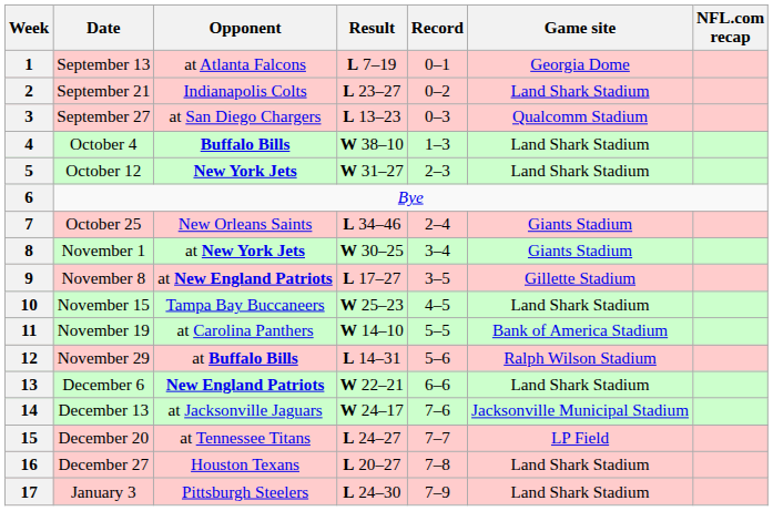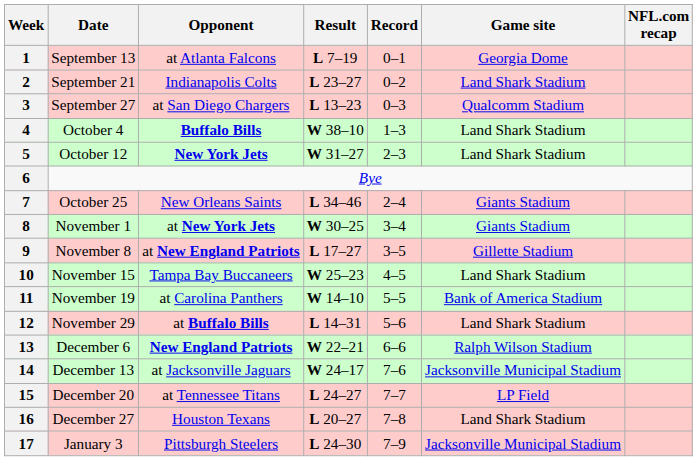 <table class="wikitable" style="align=center">
 <tr>
 <th>Week</th>
 <th>Date</th>
 <th>Opponent</th>
 <th>Result</th>
 <th>Record</th>
 <th>Game site</th>
 <th>NFL.com<br>recap</th>
 </tr>
 <tr style="text-align:center; background:#fcc;">
 <th>1</th>
 <td>September 13</td>
 <td>at <a href='#'>Atlanta Falcons</a></td>
 <td><strong>L</strong> 7–19</td>
 <td>0–1</td>
 <td><a href='#'>Georgia Dome</a></td>
 <td></td>
 </tr>
 <tr style="text-align:center; background:#fcc;">
 <th>2</th>
 <td>September 21</td>
 <td><a href='#'>Indianapolis Colts</a></td>
 <td><strong>L</strong> 23–27</td>
 <td>0–2</td>
 <td><a href='#'>Land Shark Stadium</a></td>
 <td></td>
 </tr>
 <tr style="text-align:center; background:#fcc;">
 <th>3</th>
 <td>September 27</td>
 <td>at <a href='#'>San Diego Chargers</a></td>
 <td><strong>L</strong> 13–23</td>
 <td>0–3</td>
 <td><a href='#'>Qualcomm Stadium</a></td>
 <td></td>
 </tr>
 <tr style="text-align:center; background:#cfc;">
 <th>4</th>
 <td>October 4</td>
 <td><strong><a href='#'>Buffalo Bills</a></strong></td>
 <td><strong>W</strong> 38–10</td>
 <td>1–3</td>
 <td>Land Shark Stadium</td>
 <td></td>
 </tr>
 <tr style="text-align:center; background:#cfc;">
 <th>5</th>
 <td>October 12</td>
 <td><strong><a href='#'>New York Jets</a></strong></td>
 <td><strong>W</strong> 31–27</td>
 <td>2–3</td>
 <td>Land Shark Stadium</td>
 <td></td>
 </tr>
 <tr style="text-align:center;">
 <th>6</th>
 <td colspan="8"><em><a href='#'>Bye</a></em></td>
 </tr>
 <tr style="text-align:center; background:#fcc;">
 <th>7</th>
 <td>October 25</td>
 <td><a href='#'>New Orleans Saints</a></td>
 <td><strong>L</strong> 34–46</td>
 <td>2–4</td>
 <td><a href='#'>Giants Stadium</a></td>
 <td></td>
 </tr>
 <tr style="text-align:center; background:#cfc;">
 <th>8</th>
 <td>November 1</td>
 <td>at <strong><a href='#'>New York Jets</a></strong></td>
 <td><strong>W</strong> 30–25</td>
 <td>3–4</td>
 <td><a href='#'>Giants Stadium</a></td>
 <td></td>
 </tr>
 <tr style="text-align:center; background:#fcc;">
 <th>9</th>
 <td>November 8</td>
 <td>at <strong><a href='#'>New England Patriots</a></strong></td>
 <td><strong>L</strong> 17–27</td>
 <td>3–5</td>
 <td><a href='#'>Gillette Stadium</a></td>
 <td></td>
 </tr>
 <tr style="text-align:center; background:#cfc;">
 <th>10</th>
 <td>November 15</td>
 <td><a href='#'>Tampa Bay Buccaneers</a></td>
 <td><strong>W</strong> 25–23</td>
 <td>4–5</td>
 <td>Land Shark Stadium</td>
 <td></td>
 </tr>
 <tr style="text-align:center; background:#cfc;">
 <th>11</th>
 <td>November 19</td>
 <td>at <a href='#'>Carolina Panthers</a></td>
 <td><strong>W</strong> 14–10</td>
 <td>5–5</td>
 <td><a href='#'>Bank of America Stadium</a></td>
 <td></td>
 </tr>
 <tr style="text-align:center; background:#fcc;">
 <th>12</th>
 <td>November 29</td>
 <td>at <strong><a href='#'>Buffalo Bills</a></strong></td>
 <td><strong>L</strong> 14–31</td>
 <td>5–6</td>
-<td><a href='#'>Ralph Wilson Stadium</a></td>
+<td>Land Shark Stadium</td>
 <td></td>
 </tr>
 <tr style="text-align:center; background:#cfc;">
 <th>13</th>
 <td>December 6</td>
 <td><strong><a href='#'>New England Patriots</a></strong></td>
 <td><strong>W</strong> 22–21</td>
 <td>6–6</td>
-<td>Land Shark Stadium</td>
+<td><a href='#'>Ralph Wilson Stadium</a></td>
 <td></td>
 </tr>
 <tr style="text-align:center; background:#cfc;">
 <th>14</th>
 <td>December 13</td>
 <td>at <a href='#'>Jacksonville Jaguars</a></td>
 <td><strong>W</strong> 24–17</td>
 <td>7–6</td>
 <td><a href='#'>Jacksonville Municipal Stadium</a></td>
 <td></td>
 </tr>
 <tr style="text-align:center; background:#fcc;">
 <th>15</th>
 <td>December 20</td>
 <td>at <a href='#'>Tennessee Titans</a></td>
 <td><strong>L</strong> 24–27 </td>
 <td>7–7</td>
 <td><a href='#'>LP Field</a></td>
 <td></td>
 </tr>
 <tr style="text-align:center; background:#fcc;">
 <th>16</th>
 <td>December 27</td>
 <td><a href='#'>Houston Texans</a></td>
 <td><strong>L</strong> 20–27</td>
 <td>7–8</td>
 <td>Land Shark Stadium</td>
 <td></td>
 </tr>
 <tr style="text-align:center; background:#fcc;">
 <th>17</th>
 <td>January 3</td>
 <td><a href='#'>Pittsburgh Steelers</a></td>
 <td><strong>L</strong> 24–30</td>
 <td>7–9</td>
-<td>Land Shark Stadium</td>
+<td><a href='#'>Jacksonville Municipal Stadium</a></td>
 <td></td>
 </tr>
 </table>
